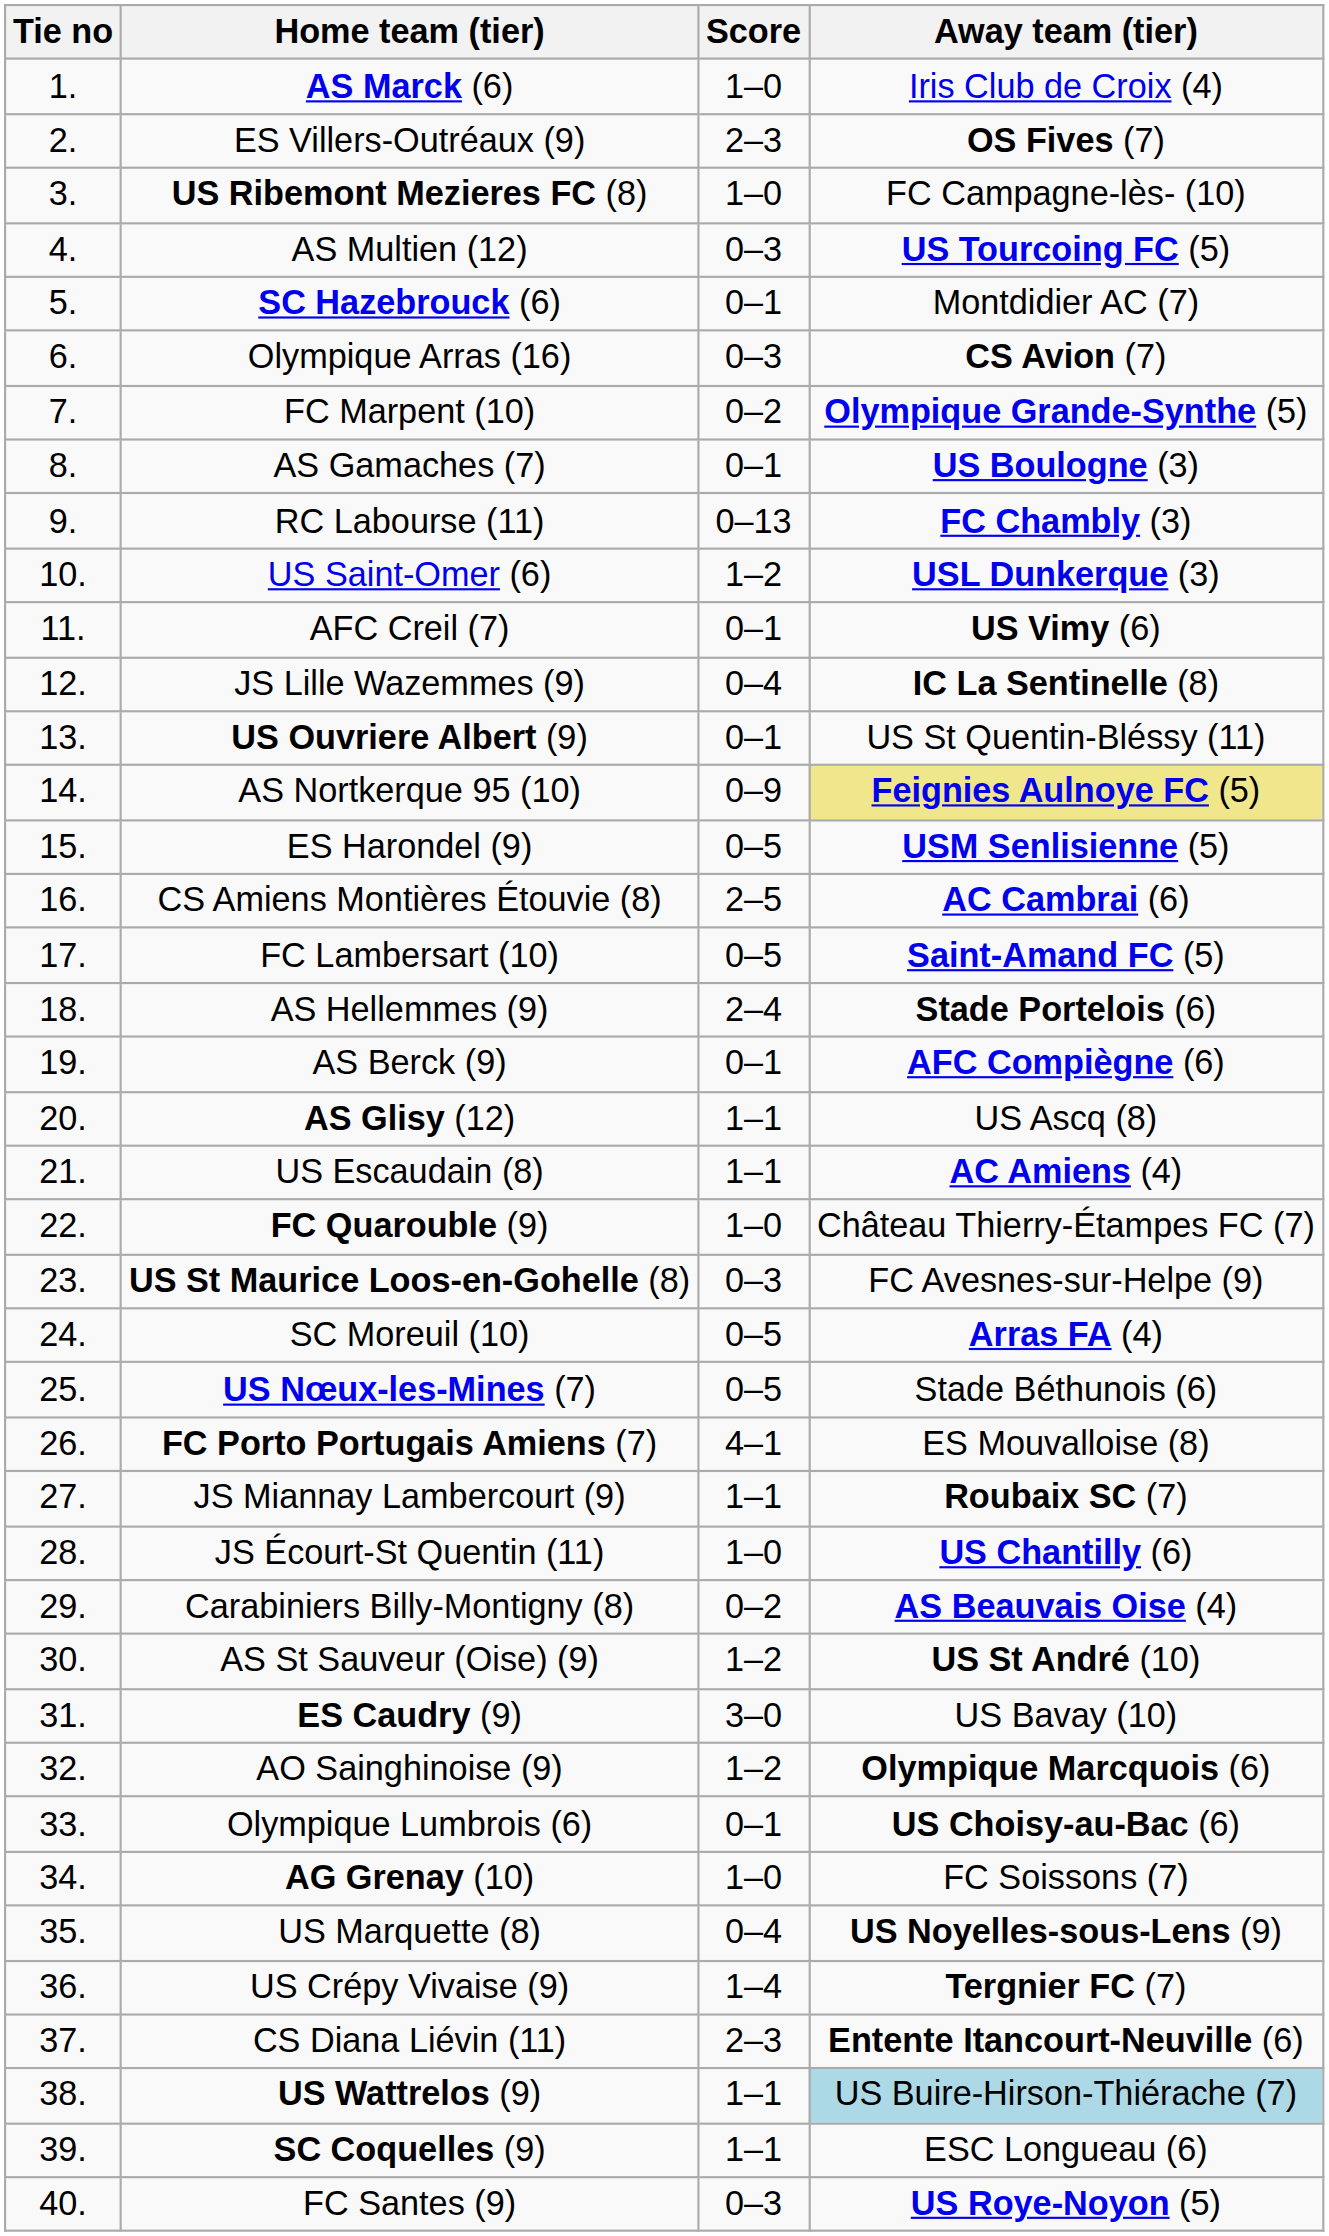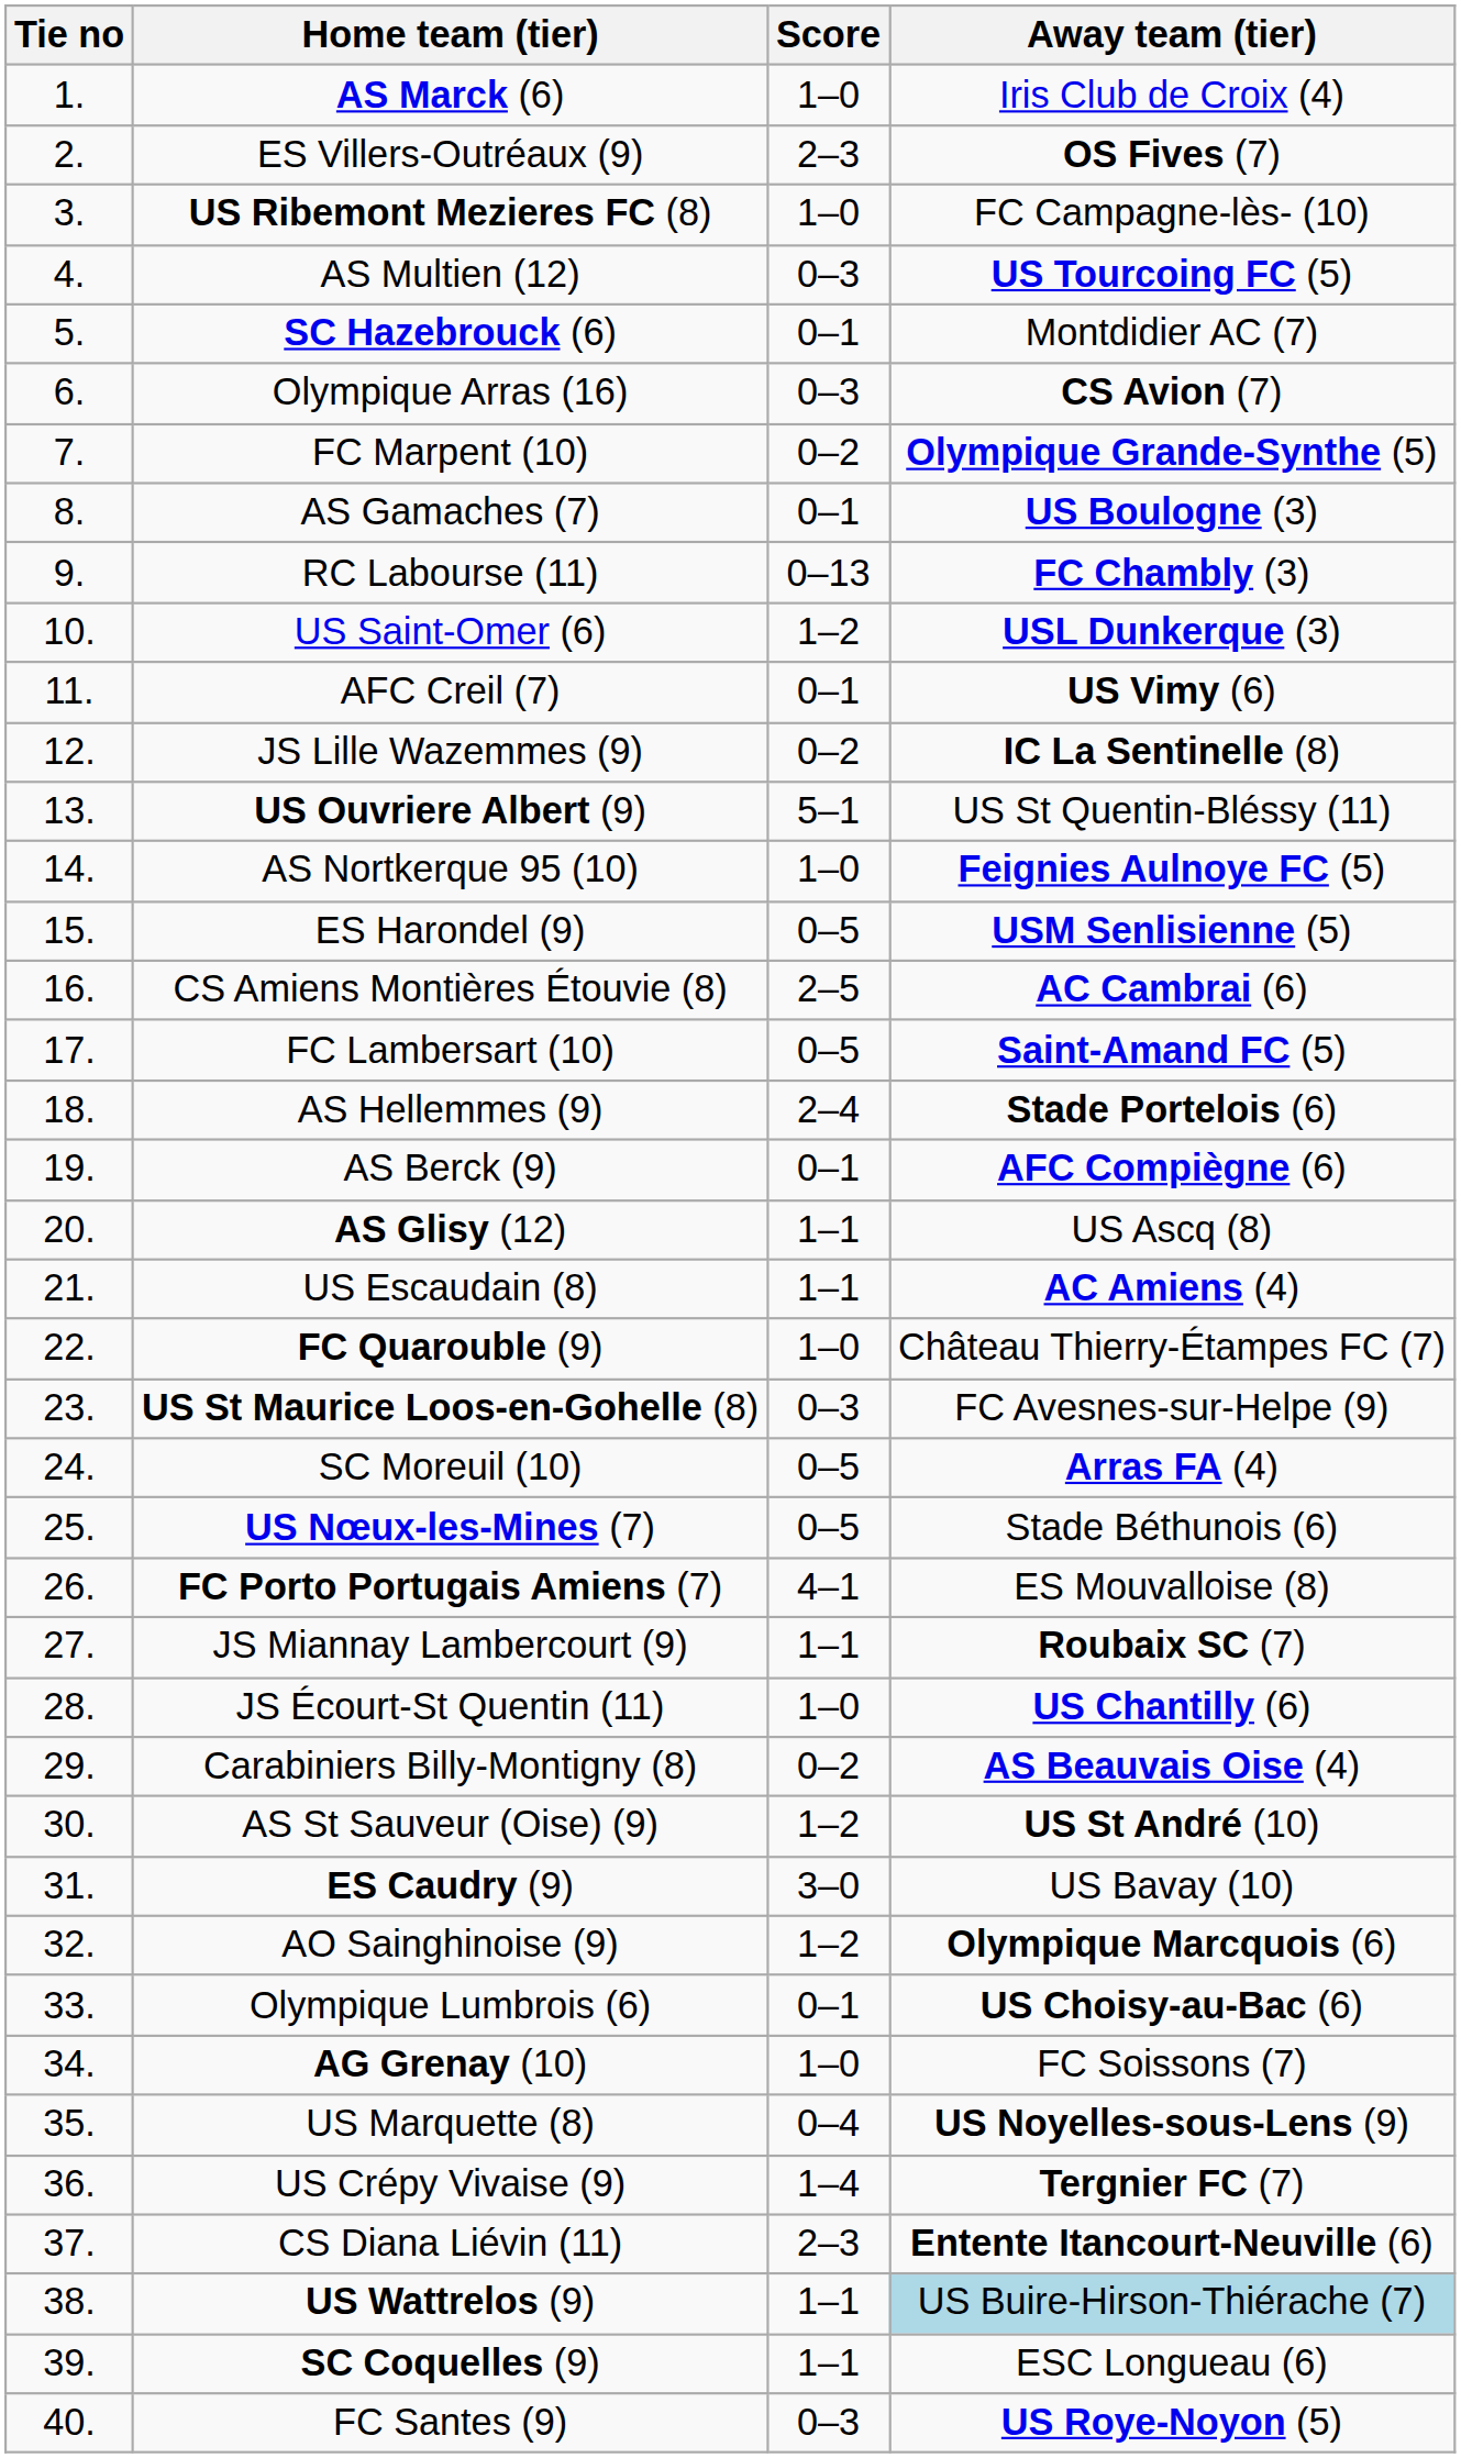 <table class="wikitable" style="text-align: center">
 <tr>
 <th>Tie no</th>
 <th>Home team (tier)</th>
 <th>Score</th>
 <th>Away team (tier)</th>
 </tr>
 <tr>
 <td>1.</td>
 <td><strong><a href='#'>AS Marck</a></strong> (6)</td>
 <td>1–0</td>
 <td><a href='#'>Iris Club de Croix</a> (4)</td>
 </tr>
 <tr>
 <td>2.</td>
 <td>ES Villers-Outréaux (9)</td>
 <td>2–3</td>
 <td><strong>OS Fives</strong> (7)</td>
 </tr>
 <tr>
 <td>3.</td>
 <td><strong>US Ribemont Mezieres FC</strong> (8)</td>
 <td>1–0</td>
 <td>FC Campagne-lès- (10)</td>
 </tr>
 <tr>
 <td>4.</td>
 <td>AS Multien (12)</td>
 <td>0–3</td>
 <td><strong><a href='#'>US Tourcoing FC</a></strong> (5)</td>
 </tr>
 <tr>
 <td>5.</td>
 <td><strong><a href='#'>SC Hazebrouck</a></strong> (6)</td>
 <td>0–1</td>
 <td>Montdidier AC (7)</td>
 </tr>
 <tr>
 <td>6.</td>
 <td>Olympique Arras (16)</td>
 <td>0–3</td>
 <td><strong>CS Avion</strong> (7)</td>
 </tr>
 <tr>
 <td>7.</td>
 <td>FC Marpent (10)</td>
 <td>0–2</td>
 <td><strong><a href='#'>Olympique Grande-Synthe</a></strong> (5)</td>
 </tr>
 <tr>
 <td>8.</td>
 <td>AS Gamaches (7)</td>
 <td>0–1</td>
 <td><strong><a href='#'>US Boulogne</a></strong> (3)</td>
 </tr>
 <tr>
 <td>9.</td>
 <td>RC Labourse (11)</td>
 <td>0–13</td>
 <td><strong><a href='#'>FC Chambly</a></strong> (3)</td>
 </tr>
 <tr>
 <td>10.</td>
 <td><a href='#'>US Saint-Omer</a> (6)</td>
 <td>1–2</td>
 <td><strong><a href='#'>USL Dunkerque</a></strong> (3)</td>
 </tr>
 <tr>
 <td>11.</td>
 <td>AFC Creil (7)</td>
 <td>0–1</td>
 <td><strong>US Vimy</strong> (6)</td>
 </tr>
 <tr>
 <td>12.</td>
 <td>JS Lille Wazemmes (9)</td>
-<td>0–4</td>
+<td>0–2</td>
 <td><strong>IC La Sentinelle</strong> (8)</td>
 </tr>
 <tr>
 <td>13.</td>
 <td><strong>US Ouvriere Albert</strong> (9)</td>
-<td>0–1</td>
+<td>5–1</td>
 <td>US St Quentin-Bléssy (11)</td>
 </tr>
 <tr>
 <td>14.</td>
 <td>AS Nortkerque 95 (10)</td>
-<td>0–9</td>
-<td style="background: khaki;"><strong><a href='#'>Feignies Aulnoye FC</a></strong> (5)</td>
+<td>1–0</td>
+<td><strong><a href='#'>Feignies Aulnoye FC</a></strong> (5)</td>
 </tr>
 <tr>
 <td>15.</td>
 <td>ES Harondel (9)</td>
 <td>0–5</td>
 <td><strong><a href='#'>USM Senlisienne</a></strong> (5)</td>
 </tr>
 <tr>
 <td>16.</td>
 <td>CS Amiens Montières Étouvie (8)</td>
 <td>2–5</td>
 <td><strong><a href='#'>AC Cambrai</a></strong> (6)</td>
 </tr>
 <tr>
 <td>17.</td>
 <td>FC Lambersart (10)</td>
 <td>0–5</td>
 <td><strong><a href='#'>Saint-Amand FC</a></strong> (5)</td>
 </tr>
 <tr>
 <td>18.</td>
 <td>AS Hellemmes (9)</td>
 <td>2–4 </td>
 <td><strong>Stade Portelois</strong> (6)</td>
 </tr>
 <tr>
 <td>19.</td>
 <td>AS Berck (9)</td>
 <td>0–1</td>
 <td><strong><a href='#'>AFC Compiègne</a></strong> (6)</td>
 </tr>
 <tr>
 <td>20.</td>
 <td><strong>AS Glisy</strong> (12)</td>
 <td>1–1 </td>
 <td>US Ascq (8)</td>
 </tr>
 <tr>
 <td>21.</td>
 <td>US Escaudain (8)</td>
 <td>1–1 </td>
 <td><strong><a href='#'>AC Amiens</a></strong> (4)</td>
 </tr>
 <tr>
 <td>22.</td>
 <td><strong>FC Quarouble</strong> (9)</td>
 <td>1–0 </td>
 <td>Château Thierry-Étampes FC (7)</td>
 </tr>
 <tr>
 <td>23.</td>
 <td><strong>US St Maurice Loos-en-Gohelle</strong> (8)</td>
 <td>0–3</td>
 <td>FC Avesnes-sur-Helpe (9)</td>
 </tr>
 <tr>
 <td>24.</td>
 <td>SC Moreuil (10)</td>
 <td>0–5</td>
 <td><strong><a href='#'>Arras FA</a></strong> (4)</td>
 </tr>
 <tr>
 <td>25.</td>
 <td><strong><a href='#'>US Nœux-les-Mines</a></strong> (7)</td>
 <td>0–5</td>
 <td>Stade Béthunois (6)</td>
 </tr>
 <tr>
 <td>26.</td>
 <td><strong>FC Porto Portugais Amiens</strong> (7)</td>
 <td>4–1</td>
 <td>ES Mouvalloise (8)</td>
 </tr>
 <tr>
 <td>27.</td>
 <td>JS Miannay Lambercourt (9)</td>
 <td>1–1 </td>
 <td><strong>Roubaix SC</strong> (7)</td>
 </tr>
 <tr>
 <td>28.</td>
 <td>JS Écourt-St Quentin (11)</td>
 <td>1–0</td>
 <td><strong><a href='#'>US Chantilly</a></strong> (6)</td>
 </tr>
 <tr>
 <td>29.</td>
 <td>Carabiniers Billy-Montigny (8)</td>
 <td>0–2</td>
 <td><strong><a href='#'>AS Beauvais Oise</a></strong> (4)</td>
 </tr>
 <tr>
 <td>30.</td>
 <td>AS St Sauveur (Oise) (9)</td>
 <td>1–2</td>
 <td><strong>US St André</strong> (10)</td>
 </tr>
 <tr>
 <td>31.</td>
 <td><strong>ES Caudry</strong> (9)</td>
 <td>3–0</td>
 <td>US Bavay (10)</td>
 </tr>
 <tr>
 <td>32.</td>
 <td>AO Sainghinoise (9)</td>
 <td>1–2</td>
 <td><strong>Olympique Marcquois</strong> (6)</td>
 </tr>
 <tr>
 <td>33.</td>
 <td>Olympique Lumbrois (6)</td>
 <td>0–1</td>
 <td><strong>US Choisy-au-Bac</strong> (6)</td>
 </tr>
 <tr>
 <td>34.</td>
 <td><strong>AG Grenay</strong> (10)</td>
 <td>1–0</td>
 <td>FC Soissons (7)</td>
 </tr>
 <tr>
 <td>35.</td>
 <td>US Marquette (8)</td>
 <td>0–4</td>
 <td><strong>US Noyelles-sous-Lens</strong> (9)</td>
 </tr>
 <tr>
 <td>36.</td>
 <td>US Crépy Vivaise (9)</td>
 <td>1–4</td>
 <td><strong>Tergnier FC</strong> (7)</td>
 </tr>
 <tr>
 <td>37.</td>
 <td>CS Diana Liévin (11)</td>
 <td>2–3</td>
 <td><strong>Entente Itancourt-Neuville</strong> (6)</td>
 </tr>
 <tr>
 <td>38.</td>
 <td><strong>US Wattrelos</strong> (9)</td>
 <td>1–1 </td>
 <td style="background: lightblue;">US Buire-Hirson-Thiérache (7)</td>
 </tr>
 <tr>
 <td>39.</td>
 <td><strong>SC Coquelles</strong> (9)</td>
 <td>1–1 </td>
 <td>ESC Longueau (6)</td>
 </tr>
 <tr>
 <td>40.</td>
 <td>FC Santes (9)</td>
 <td>0–3</td>
 <td><strong><a href='#'>US Roye-Noyon</a></strong> (5)</td>
 </tr>
 </table>
